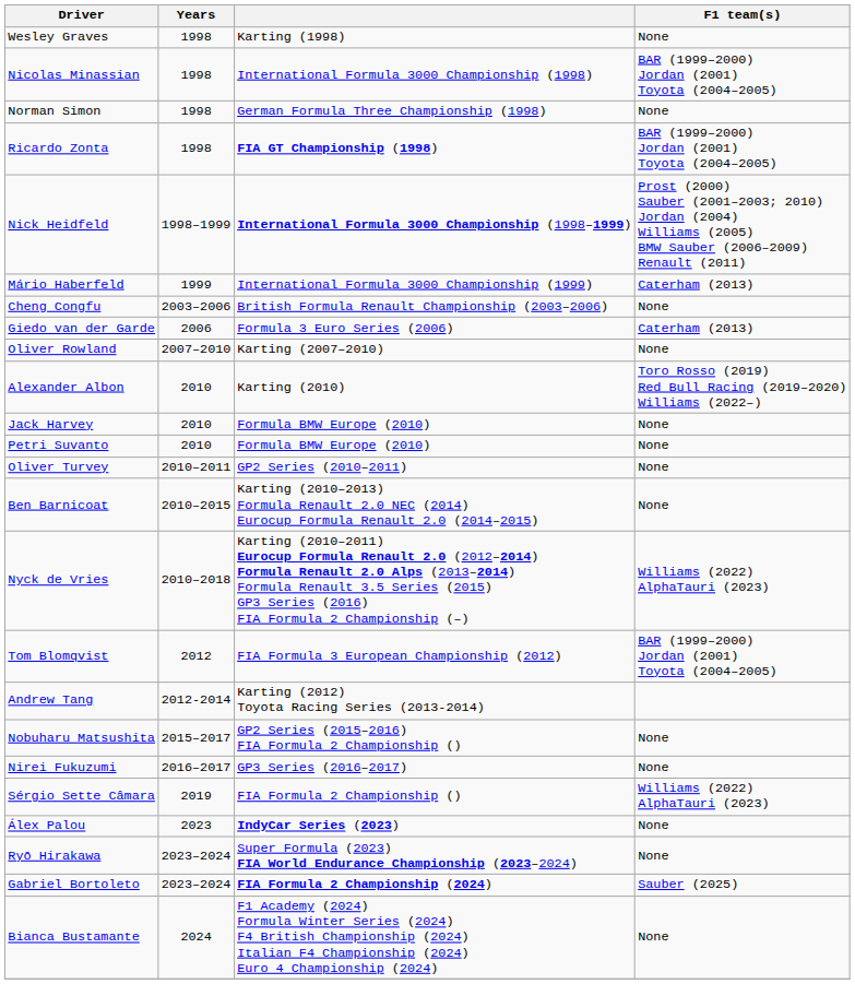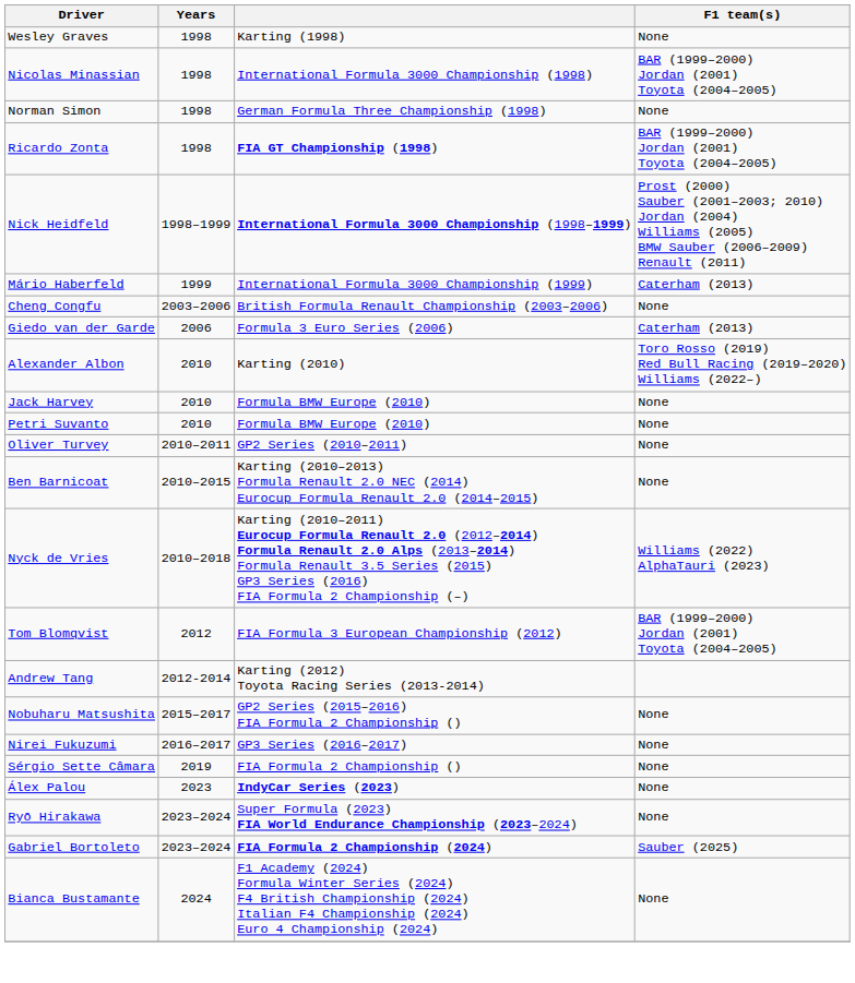 <table class="wikitable sortable" style="font-size: 90%;">
 <tr>
 <th>Driver</th>
 <th>Years</th>
 <th></th>
 <th>F1 team(s)</th>
 </tr>
 <tr>
 <td> Wesley Graves</td>
 <td align=center>1998</td>
 <td>Karting (1998)</td>
 <td>None</td>
 </tr>
 <tr>
 <td> <a href='#'>Nicolas Minassian</a></td>
 <td align=center>1998</td>
 <td><a href='#'>International Formula 3000 Championship</a> (<a href='#'>1998</a>)</td>
 <td><a href='#'>BAR</a> (1999–2000)<br><a href='#'>Jordan</a> (2001)<br><a href='#'>Toyota</a> (2004–2005)</td>
 </tr>
 <tr>
 <td> Norman Simon</td>
 <td align=center>1998</td>
 <td><a href='#'>German Formula Three Championship</a> (<a href='#'>1998</a>)</td>
 <td>None</td>
 </tr>
 <tr>
 <td> <a href='#'>Ricardo Zonta</a></td>
 <td align=center>1998</td>
 <td><strong><a href='#'>FIA GT Championship</a></strong> (<strong><a href='#'>1998</a></strong>)</td>
 <td><a href='#'>BAR</a> (1999–2000)<br><a href='#'>Jordan</a> (2001)<br><a href='#'>Toyota</a> (2004–2005)</td>
 </tr>
 <tr>
 <td> <a href='#'>Nick Heidfeld</a></td>
 <td align=center>1998–1999</td>
 <td><strong><a href='#'>International Formula 3000 Championship</a></strong> (<a href='#'>1998</a>–<strong><a href='#'>1999</a></strong>)</td>
 <td><a href='#'>Prost</a> (2000)<br><a href='#'>Sauber</a> (2001–2003; 2010)<br><a href='#'>Jordan</a> (2004)<br><a href='#'>Williams</a> (2005)<br><a href='#'>BMW Sauber</a> (2006–2009)<br><a href='#'>Renault</a> (2011)</td>
 </tr>
 <tr>
 <td> <a href='#'>Mário Haberfeld</a></td>
 <td align=center>1999</td>
 <td><a href='#'>International Formula 3000 Championship</a> (<a href='#'>1999</a>)</td>
 <td><a href='#'>Caterham</a> (2013)</td>
 </tr>
 <tr>
 <td> <a href='#'>Cheng Congfu</a></td>
 <td align=center>2003–2006</td>
 <td><a href='#'>British Formula Renault Championship</a> (<a href='#'>2003</a>–<a href='#'>2006</a>)</td>
 <td>None</td>
 </tr>
 <tr>
 <td> <a href='#'>Giedo van der Garde</a></td>
 <td align=center>2006</td>
 <td><a href='#'>Formula 3 Euro Series</a> (<a href='#'>2006</a>)</td>
 <td><a href='#'>Caterham</a> (2013)</td>
-</tr>
-<tr>
-<td> <a href='#'>Oliver Rowland</a></td>
-<td align=center>2007–2010</td>
-<td>Karting (2007–2010)</td>
-<td>None</td>
 </tr>
 <tr>
 <td> <a href='#'>Alexander Albon</a></td>
 <td align=center>2010</td>
 <td>Karting (2010)</td>
 <td><a href='#'>Toro Rosso</a> (2019)<br><a href='#'>Red Bull Racing</a> (2019–2020)<br><a href='#'>Williams</a> (2022–)</td>
 </tr>
 <tr>
 <td> <a href='#'>Jack Harvey</a></td>
 <td align=center>2010</td>
 <td><a href='#'>Formula BMW Europe</a> (<a href='#'>2010</a>)</td>
 <td>None</td>
 </tr>
 <tr>
 <td> <a href='#'>Petri Suvanto</a></td>
 <td align=center>2010</td>
 <td><a href='#'>Formula BMW Europe</a> (<a href='#'>2010</a>)</td>
 <td>None</td>
 </tr>
 <tr>
 <td> <a href='#'>Oliver Turvey</a></td>
 <td align=center>2010–2011</td>
 <td><a href='#'>GP2 Series</a> (<a href='#'>2010</a>–<a href='#'>2011</a>)</td>
 <td>None</td>
 </tr>
 <tr>
 <td> <a href='#'>Ben Barnicoat</a></td>
 <td align=center>2010–2015</td>
 <td>Karting (2010–2013)<br><a href='#'>Formula Renault 2.0 NEC</a> (<a href='#'>2014</a>)<br><a href='#'>Eurocup Formula Renault 2.0</a> (<a href='#'>2014</a>–<a href='#'>2015</a>)</td>
 <td>None</td>
 </tr>
 <tr>
 <td> <a href='#'>Nyck de Vries</a></td>
 <td align=center>2010–2018</td>
 <td>Karting (2010–2011)<br><strong><a href='#'>Eurocup Formula Renault 2.0</a></strong> (<a href='#'>2012</a>–<strong><a href='#'>2014</a></strong>)<br><strong><a href='#'>Formula Renault 2.0 Alps</a></strong> (<a href='#'>2013</a>–<strong><a href='#'>2014</a></strong>)<br><a href='#'>Formula Renault 3.5 Series</a> (<a href='#'>2015</a>)<br><a href='#'>GP3 Series</a> (<a href='#'>2016</a>)<br><a href='#'>FIA Formula 2 Championship</a> (–)</td>
 <td><a href='#'>Williams</a> (2022)<br><a href='#'>AlphaTauri</a> (2023)</td>
 </tr>
 <tr>
 <td> <a href='#'>Tom Blomqvist</a></td>
 <td align=center>2012</td>
 <td><a href='#'>FIA Formula 3 European Championship</a> (<a href='#'>2012</a>)</td>
 <td><a href='#'>BAR</a> (1999–2000)<br><a href='#'>Jordan</a> (2001)<br><a href='#'>Toyota</a> (2004–2005)</td>
 </tr>
 <tr>
 <td> <a href='#'>Andrew Tang</a></td>
 <td align=center>2012-2014</td>
 <td>Karting (2012)<br>Toyota Racing Series (2013-2014)</td>
 <td></td>
 </tr>
 <tr>
 <td> <a href='#'>Nobuharu Matsushita</a></td>
 <td align=center>2015–2017</td>
 <td><a href='#'>GP2 Series</a> (<a href='#'>2015</a>–<a href='#'>2016</a>)<br><a href='#'>FIA Formula 2 Championship</a> ()</td>
 <td>None</td>
 </tr>
 <tr>
 <td> <a href='#'>Nirei Fukuzumi</a></td>
 <td align=center>2016–2017</td>
 <td><a href='#'>GP3 Series</a> (<a href='#'>2016</a>–<a href='#'>2017</a>)</td>
 <td>None</td>
 </tr>
 <tr>
 <td> <a href='#'>Sérgio Sette Câmara</a></td>
 <td align=center>2019</td>
 <td><a href='#'>FIA Formula 2 Championship</a> ()</td>
-<td><a href='#'>Williams</a> (2022)<br><a href='#'>AlphaTauri</a> (2023)</td>
+<td>None</td>
 </tr>
 <tr>
 <td> <a href='#'>Álex Palou</a></td>
 <td align=center>2023</td>
 <td><strong><a href='#'>IndyCar Series</a></strong> (<strong><a href='#'>2023</a></strong>)</td>
 <td>None</td>
 </tr>
 <tr>
 <td> <a href='#'>Ryō Hirakawa</a></td>
 <td align=center>2023–2024</td>
 <td><a href='#'>Super Formula</a> (<a href='#'>2023</a>)<br><strong><a href='#'>FIA World Endurance Championship</a></strong> (<strong><a href='#'>2023</a></strong>–<a href='#'>2024</a>)</td>
 <td>None</td>
 </tr>
 <tr>
 <td> <a href='#'>Gabriel Bortoleto</a></td>
 <td align=center>2023–2024</td>
 <td><strong><a href='#'>FIA Formula 2 Championship</a></strong> (<strong><a href='#'>2024</a></strong>)</td>
 <td><a href='#'>Sauber</a> (2025)</td>
 </tr>
 <tr>
 <td> <a href='#'>Bianca Bustamante</a></td>
 <td align=center>2024</td>
 <td><a href='#'>F1 Academy</a> (<a href='#'>2024</a>)<br><a href='#'>Formula Winter Series</a> (<a href='#'>2024</a>)<br><a href='#'>F4 British Championship</a> (<a href='#'>2024</a>)<br><a href='#'>Italian F4 Championship</a> (<a href='#'>2024</a>)<br><a href='#'>Euro 4 Championship</a> (<a href='#'>2024</a>)</td>
 <td>None</td>
 </tr>
 <tr>
 </tr>
 </table>
